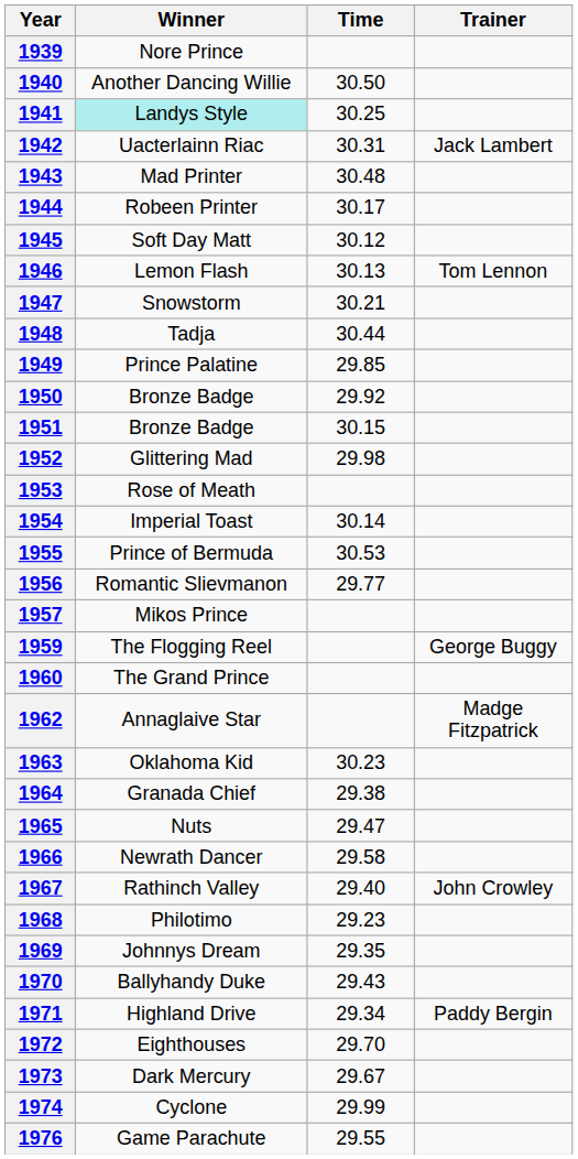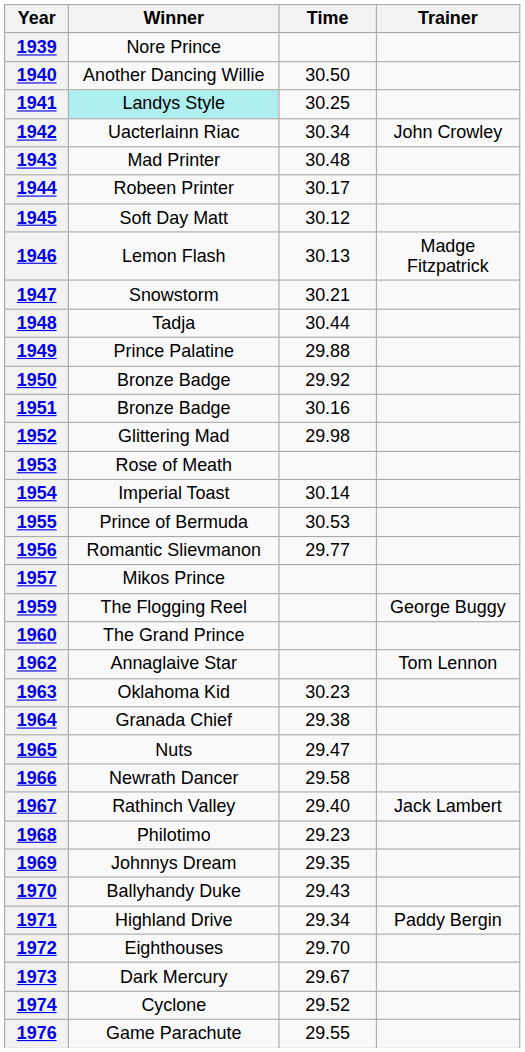 <table class="wikitable" style="text-align:center">
 <tr>
 <th width=50>Year</th>
 <th width=180>Winner</th>
 <th width=80>Time</th>
 <th width=120>Trainer</th>
 </tr>
 <tr>
 <th><a href='#'>1939</a></th>
 <td>Nore Prince</td>
 <td></td>
 <td></td>
 </tr>
 <tr>
 <th><a href='#'>1940</a></th>
 <td>Another Dancing Willie</td>
 <td>30.50</td>
 <td></td>
 </tr>
 <tr>
 <th><a href='#'>1941</a></th>
 <td style="background: paleturquoise;">Landys Style</td>
 <td>30.25</td>
 <td></td>
 </tr>
 <tr>
 <th><a href='#'>1942</a></th>
 <td>Uacterlainn Riac</td>
-<td>30.31</td>
-<td>Jack Lambert</td>
+<td>30.34</td>
+<td>John Crowley</td>
 </tr>
 <tr>
 <th><a href='#'>1943</a></th>
 <td>Mad Printer</td>
 <td>30.48</td>
 <td></td>
 </tr>
 <tr>
 <th><a href='#'>1944</a></th>
 <td>Robeen Printer</td>
 <td>30.17</td>
 <td></td>
 </tr>
 <tr>
 <th><a href='#'>1945</a></th>
 <td>Soft Day Matt</td>
 <td>30.12</td>
 <td></td>
 </tr>
 <tr>
 <th><a href='#'>1946</a></th>
 <td>Lemon Flash </td>
 <td>30.13</td>
-<td>Tom Lennon</td>
+<td>Madge Fitzpatrick</td>
 </tr>
 <tr>
 <th><a href='#'>1947</a></th>
 <td>Snowstorm</td>
 <td>30.21</td>
 <td></td>
 </tr>
 <tr>
 <th><a href='#'>1948</a></th>
 <td>Tadja</td>
 <td>30.44</td>
 <td></td>
 </tr>
 <tr>
 <th><a href='#'>1949</a></th>
 <td>Prince Palatine</td>
-<td>29.85</td>
+<td>29.88</td>
 <td></td>
 </tr>
 <tr>
 <th><a href='#'>1950</a></th>
 <td>Bronze Badge</td>
 <td>29.92</td>
 <td></td>
 </tr>
 <tr>
 <th><a href='#'>1951</a></th>
 <td>Bronze Badge</td>
-<td>30.15</td>
+<td>30.16</td>
 <td></td>
 </tr>
 <tr>
 <th><a href='#'>1952</a></th>
 <td>Glittering Mad</td>
 <td>29.98</td>
 <td></td>
 </tr>
 <tr>
 <th><a href='#'>1953</a></th>
 <td>Rose of Meath</td>
 <td></td>
 <td></td>
 </tr>
 <tr>
 <th><a href='#'>1954</a></th>
 <td>Imperial Toast</td>
 <td>30.14</td>
 <td></td>
 </tr>
 <tr>
 <th><a href='#'>1955</a></th>
 <td>Prince of Bermuda</td>
 <td>30.53</td>
 <td></td>
 </tr>
 <tr>
 <th><a href='#'>1956</a></th>
 <td>Romantic Slievmanon</td>
 <td>29.77</td>
 <td></td>
 </tr>
 <tr>
 <th><a href='#'>1957</a></th>
 <td>Mikos Prince</td>
 <td></td>
 <td></td>
 </tr>
 <tr>
 <th><a href='#'>1959</a></th>
 <td>The Flogging Reel</td>
 <td></td>
 <td>George Buggy</td>
 </tr>
 <tr>
 <th><a href='#'>1960</a></th>
 <td>The Grand Prince</td>
 <td></td>
 <td></td>
 </tr>
 <tr>
 <th><a href='#'>1962</a></th>
 <td>Annaglaive Star</td>
 <td></td>
-<td>Madge Fitzpatrick</td>
+<td>Tom Lennon</td>
 </tr>
 <tr>
 <th><a href='#'>1963</a></th>
 <td>Oklahoma Kid</td>
 <td>30.23</td>
 <td></td>
 </tr>
 <tr>
 <th><a href='#'>1964</a></th>
 <td>Granada Chief</td>
 <td>29.38</td>
 <td></td>
 </tr>
 <tr>
 <th><a href='#'>1965</a></th>
 <td>Nuts</td>
 <td>29.47</td>
 <td></td>
 </tr>
 <tr>
 <th><a href='#'>1966</a></th>
 <td>Newrath Dancer</td>
 <td>29.58</td>
 <td></td>
 </tr>
 <tr>
 <th><a href='#'>1967</a></th>
 <td>Rathinch Valley</td>
 <td>29.40</td>
-<td>John Crowley</td>
+<td>Jack Lambert</td>
 </tr>
 <tr>
 <th><a href='#'>1968</a></th>
 <td>Philotimo</td>
 <td>29.23</td>
 <td></td>
 </tr>
 <tr>
 <th><a href='#'>1969</a></th>
 <td>Johnnys Dream</td>
 <td>29.35</td>
 <td></td>
 </tr>
 <tr>
 <th><a href='#'>1970</a></th>
 <td>Ballyhandy Duke</td>
 <td>29.43</td>
 <td></td>
 </tr>
 <tr>
 <th><a href='#'>1971</a></th>
 <td>Highland Drive</td>
 <td>29.34</td>
 <td>Paddy Bergin</td>
 </tr>
 <tr>
 <th><a href='#'>1972</a></th>
 <td>Eighthouses</td>
 <td>29.70</td>
 <td></td>
 </tr>
 <tr>
 <th><a href='#'>1973</a></th>
 <td>Dark Mercury</td>
 <td>29.67</td>
 <td></td>
 </tr>
 <tr>
 <th><a href='#'>1974</a></th>
 <td>Cyclone</td>
-<td>29.99</td>
+<td>29.52</td>
 <td></td>
 </tr>
 <tr>
 <th><a href='#'>1976</a></th>
 <td>Game Parachute</td>
 <td>29.55</td>
 <td></td>
 </tr>
 </table>
